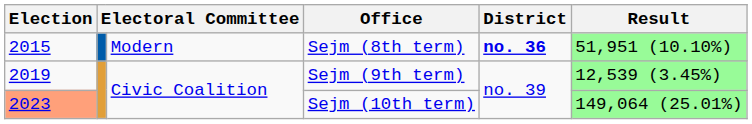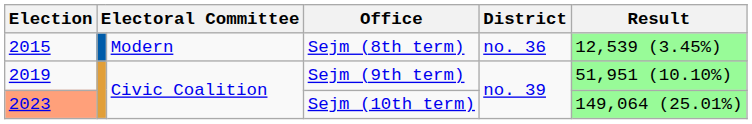 <table class="wikitable unsortable" align="center">
 <tr>
 <th>Election</th>
 <th colspan=2>Electoral Committee</th>
 <th>Office</th>
 <th>District</th>
 <th>Result</th>
 </tr>
 <tr>
 <td><a href='#'>2015</a></td>
 <td style="background-color: #005ca9;"></td>
 <td><a href='#'>Modern</a></td>
 <td><a href='#'>Sejm (8th term)</a></td>
-<td><strong><a href='#'>no. 36</a></strong></td>
-<td style="background:palegreen;">51,951 (10.10%)</td>
+<td><a href='#'>no. 36</a></td>
+<td style="background:palegreen;">12,539 (3.45%)</td>
 </tr>
 <tr>
 <td><a href='#'>2019</a></td>
 <td rowspan=2 style="background-color: #E19F39;"></td>
 <td rowspan="2"><a href='#'>Civic Coalition</a></td>
 <td><a href='#'>Sejm (9th term)</a></td>
 <td rowspan="2"><a href='#'>no. 39</a></td>
-<td style="background:palegreen;">12,539 (3.45%)</td>
+<td style="background:palegreen;">51,951 (10.10%)</td>
 </tr>
 <tr>
 <td style="background: lightsalmon;"><a href='#'>2023</a></td>
 <td><a href='#'>Sejm (10th term)</a></td>
 <td style="background:palegreen;">149,064 (25.01%)</td>
 </tr>
 </table>
